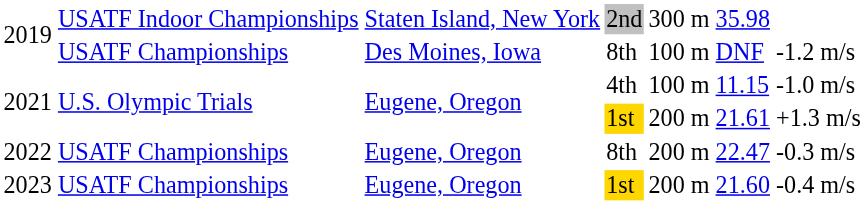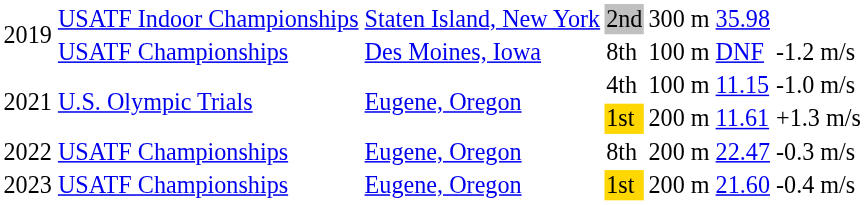 <table>
 <tr>
 <td rowspan=2>2019</td>
 <td><a href='#'>USATF Indoor Championships</a></td>
 <td><a href='#'>Staten Island, New York</a></td>
 <td bgcolor=silver>2nd</td>
 <td>300 m</td>
 <td><a href='#'>35.98</a></td>
 <td></td>
 </tr>
 <tr>
 <td><a href='#'>USATF Championships</a></td>
 <td><a href='#'>Des Moines, Iowa</a></td>
 <td>8th</td>
 <td>100 m</td>
 <td><a href='#'>DNF</a></td>
 <td>-1.2 m/s</td>
 </tr>
 <tr>
 <td rowspan=2>2021</td>
 <td rowspan=2><a href='#'>U.S. Olympic Trials</a></td>
 <td rowspan=2><a href='#'>Eugene, Oregon</a></td>
 <td>4th</td>
 <td>100 m</td>
 <td><a href='#'>11.15</a></td>
 <td>-1.0 m/s</td>
 </tr>
 <tr>
 <td bgcolor=gold>1st</td>
 <td>200 m</td>
-<td><a href='#'>21.61</a></td>
+<td><a href='#'>11.61</a></td>
 <td>+1.3 m/s </td>
 </tr>
 <tr>
 <td>2022</td>
 <td><a href='#'>USATF Championships</a></td>
 <td><a href='#'>Eugene, Oregon</a></td>
 <td>8th</td>
 <td>200 m</td>
 <td><a href='#'>22.47</a></td>
 <td>-0.3 m/s</td>
 </tr>
 <tr>
 <td>2023</td>
 <td><a href='#'>USATF Championships</a></td>
 <td><a href='#'>Eugene, Oregon</a></td>
 <td bgcolor=gold>1st</td>
 <td>200 m</td>
 <td><a href='#'>21.60</a></td>
 <td>-0.4 m/s </td>
 </tr>
 </table>
